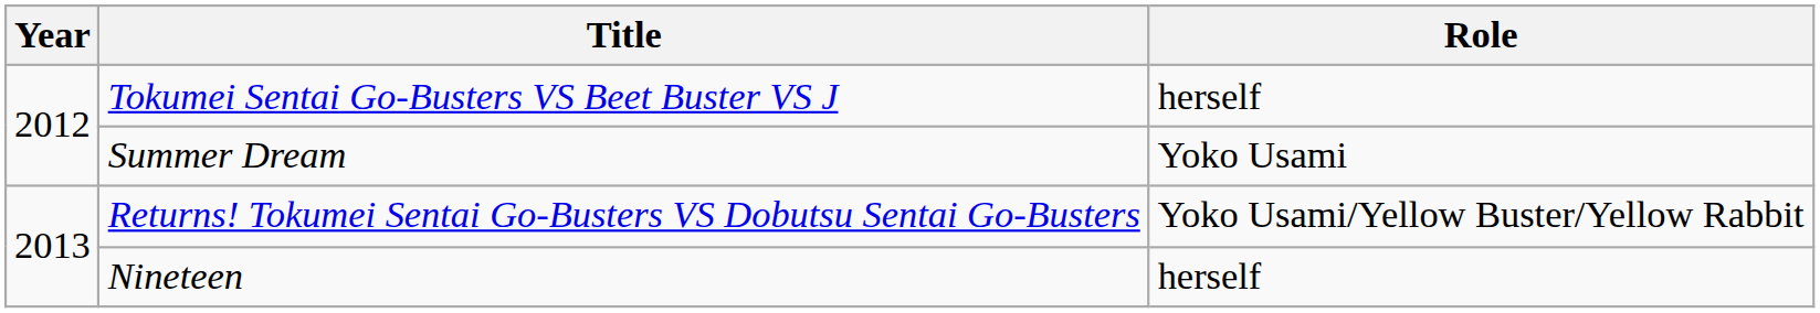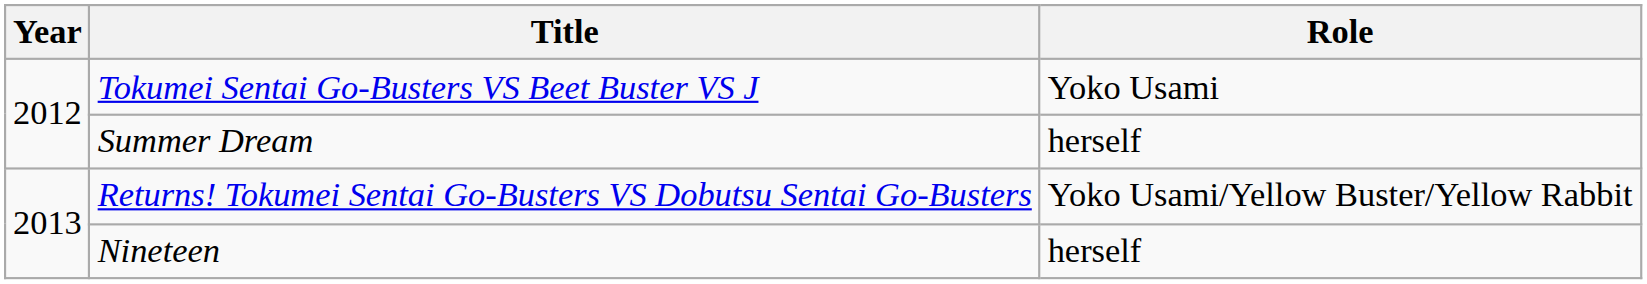 <table class="wikitable">
 <tr>
 <th>Year</th>
 <th>Title</th>
 <th>Role</th>
 </tr>
 <tr>
 <td rowspan="2">2012</td>
 <td><em><a href='#'>Tokumei Sentai Go-Busters VS Beet Buster VS J</a></em></td>
-<td>herself</td>
+<td>Yoko Usami</td>
 </tr>
 <tr>
 <td><em>Summer Dream</em></td>
-<td>Yoko Usami</td>
+<td>herself</td>
 </tr>
 <tr>
 <td rowspan="2">2013</td>
 <td><em><a href='#'>Returns! Tokumei Sentai Go-Busters VS Dobutsu Sentai Go-Busters</a></em></td>
 <td>Yoko Usami/Yellow Buster/Yellow Rabbit</td>
 </tr>
 <tr>
 <td><em>Nineteen</em></td>
 <td>herself</td>
 </tr>
 </table>
